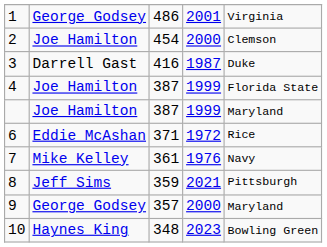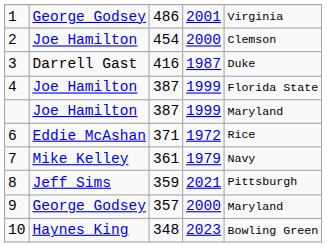 <table class="wikitable">
 <tr>
 </tr>
 <tr>
 <td>1</td>
 <td><a href='#'>George Godsey</a></td>
 <td>486</td>
 <td><a href='#'>2001</a></td>
 <td style="font-size:80%;">Virginia</td>
 </tr>
 <tr>
 <td>2</td>
 <td><a href='#'>Joe Hamilton</a></td>
 <td>454</td>
 <td><a href='#'>2000</a></td>
 <td style="font-size:80%;">Clemson</td>
 </tr>
 <tr>
 <td>3</td>
 <td>Darrell Gast</td>
 <td>416</td>
 <td><a href='#'>1987</a></td>
 <td style="font-size:80%;">Duke</td>
 </tr>
 <tr>
 <td>4</td>
 <td><a href='#'>Joe Hamilton</a></td>
 <td>387</td>
 <td><a href='#'>1999</a></td>
 <td style="font-size:80%;">Florida State</td>
 </tr>
 <tr>
 <td></td>
 <td><a href='#'>Joe Hamilton</a></td>
 <td>387</td>
 <td><a href='#'>1999</a></td>
 <td style="font-size:80%;">Maryland</td>
 </tr>
 <tr>
 <td>6</td>
 <td><a href='#'>Eddie McAshan</a></td>
 <td>371</td>
 <td><a href='#'>1972</a></td>
 <td style="font-size:80%;">Rice</td>
 </tr>
 <tr>
 <td>7</td>
 <td><a href='#'>Mike Kelley</a></td>
 <td>361</td>
-<td><a href='#'>1976</a></td>
+<td><a href='#'>1979</a></td>
 <td style="font-size:80%;">Navy</td>
 </tr>
 <tr>
 <td>8</td>
 <td><a href='#'>Jeff Sims</a></td>
 <td>359</td>
 <td><a href='#'>2021</a></td>
 <td style="font-size:80%;">Pittsburgh</td>
 </tr>
 <tr>
 <td>9</td>
 <td><a href='#'>George Godsey</a></td>
 <td>357</td>
 <td><a href='#'>2000</a></td>
 <td style="font-size:80%;">Maryland</td>
 </tr>
 <tr>
 <td>10</td>
 <td><a href='#'>Haynes King</a></td>
 <td>348</td>
 <td><a href='#'>2023</a></td>
 <td style="font-size:80%;">Bowling Green</td>
 </tr>
 </table>
